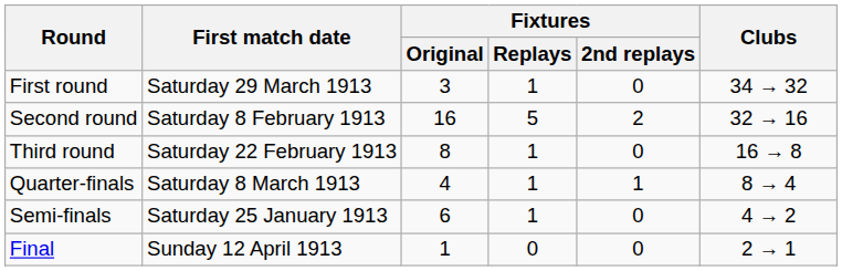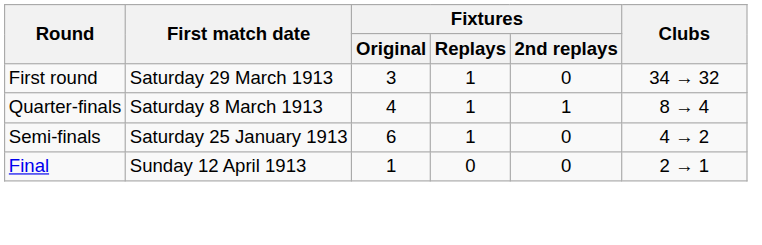 <table class="wikitable" style="text-align: center">
 <tr>
 <th rowspan=2>Round</th>
 <th rowspan=2>First match date</th>
 <th colspan=3>Fixtures</th>
 <th rowspan=2 width=100>Clubs</th>
 </tr>
 <tr>
 <th>Original</th>
 <th>Replays</th>
 <th>2nd replays</th>
 </tr>
 <tr>
 <td align=left>First round</td>
 <td align=left>Saturday 29 March 1913</td>
 <td>3</td>
 <td>1</td>
 <td>0</td>
 <td>34 → 32</td>
-</tr>
-<tr>
-<td align=left>Second round</td>
-<td align=left>Saturday 8 February 1913</td>
-<td>16</td>
-<td>5</td>
-<td>2</td>
-<td>32 → 16</td>
-</tr>
-<tr>
-<td align=left>Third round</td>
-<td align=left>Saturday 22 February 1913</td>
-<td>8</td>
-<td>1</td>
-<td>0</td>
-<td>16 → 8</td>
 </tr>
 <tr>
 <td align=left>Quarter-finals</td>
 <td align=left>Saturday 8 March 1913</td>
 <td>4</td>
 <td>1</td>
 <td>1</td>
 <td>8 → 4</td>
 </tr>
 <tr>
 <td align=left>Semi-finals</td>
 <td align=left>Saturday 25 January 1913</td>
 <td>6</td>
 <td>1</td>
 <td>0</td>
 <td>4 → 2</td>
 </tr>
 <tr>
 <td align=left><a href='#'>Final</a></td>
 <td align=left>Sunday 12 April 1913</td>
 <td>1</td>
 <td>0</td>
 <td>0</td>
 <td>2 → 1</td>
 </tr>
 </table>
